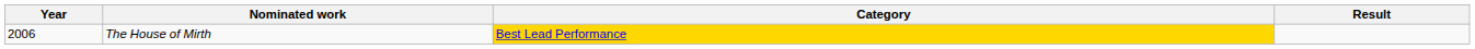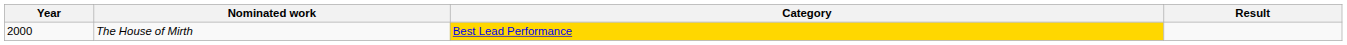 <table style="width:95%;" class="wikitable sortable">
 <tr>
 <th style="width:5%;">Year</th>
 <th style="width:20%;">Nominated work</th>
 <th style="width:40%;">Category</th>
 <th style="width:10%;">Result</th>
 </tr>
 <tr>
-<td>2006</td>
+<td>2000</td>
 <td><em>The House of Mirth</em></td>
 <td style="background: gold;"><a href='#'>Best Lead Performance</a></td>
 <td></td>
 </tr>
 </table>
